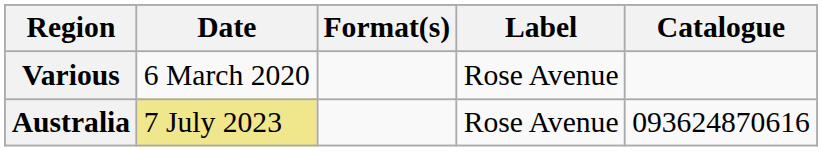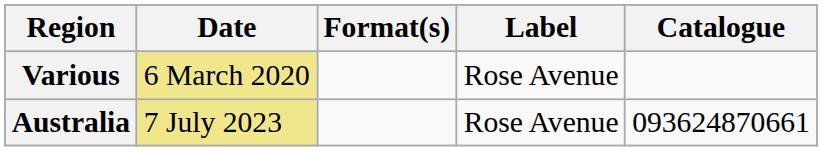 <table class="wikitable plainrowheaders">
 <tr>
 <th scope="col">Region</th>
 <th scope="col">Date</th>
 <th scope="col">Format(s)</th>
 <th scope="col">Label</th>
 <th scope="col">Catalogue</th>
 </tr>
 <tr>
 <th scope="row">Various</th>
-<td>6 March 2020</td>
+<td style="background: khaki;">6 March 2020</td>
 <td></td>
 <td>Rose Avenue</td>
 <td></td>
 </tr>
 <tr>
 <th scope="row">Australia</th>
 <td style="background: khaki;">7 July 2023</td>
 <td></td>
 <td>Rose Avenue</td>
-<td>093624870616</td>
+<td>093624870661</td>
 </tr>
 </table>
